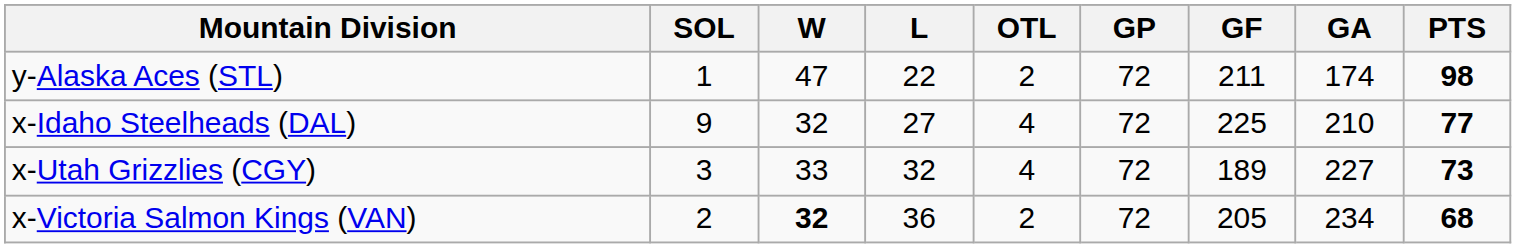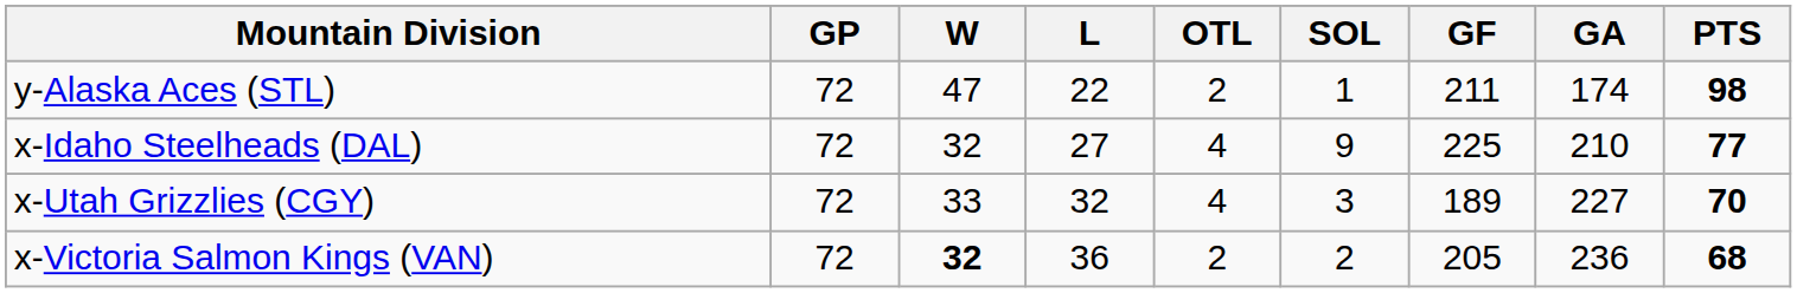 <table class="wikitable" style="text-align:center">
 <tr>
 <th bgcolor="#DDDDFF" width="30%">Mountain Division</th>
-<th bgcolor="#DDDDFF" width="5%">SOL</th>
+<th bgcolor="#DDDDFF" width="5%">GP</th>
 <th bgcolor="#DDDDFF" width="5%">W</th>
 <th bgcolor="#DDDDFF" width="5%">L</th>
 <th bgcolor="#DDDDFF" width="5%">OTL</th>
-<th bgcolor="#DDDDFF" width="5%">GP</th>
+<th bgcolor="#DDDDFF" width="5%">SOL</th>
 <th bgcolor="#DDDDFF" width="5%">GF</th>
 <th bgcolor="#DDDDFF" width="5%">GA</th>
 <th bgcolor="#DDDDFF" width="5%">PTS</th>
 </tr>
 <tr align=center>
 <td align=left>y-<a href='#'>Alaska Aces</a> (<a href='#'>STL</a>)</td>
-<td>1</td>
+<td>72</td>
 <td>47</td>
 <td>22</td>
 <td>2</td>
-<td>72</td>
+<td>1</td>
 <td>211</td>
 <td>174</td>
 <td><strong>98</strong></td>
 </tr>
 <tr align=center>
 <td align=left>x-<a href='#'>Idaho Steelheads</a> (<a href='#'>DAL</a>)</td>
-<td>9</td>
+<td>72</td>
 <td>32</td>
 <td>27</td>
 <td>4</td>
-<td>72</td>
+<td>9</td>
 <td>225</td>
 <td>210</td>
 <td><strong>77</strong></td>
 </tr>
 <tr align=center>
 <td align=left>x-<a href='#'>Utah Grizzlies</a> (<a href='#'>CGY</a>)</td>
-<td>3</td>
+<td>72</td>
 <td>33</td>
 <td>32</td>
 <td>4</td>
-<td>72</td>
+<td>3</td>
 <td>189</td>
 <td>227</td>
-<td><strong>73</strong></td>
+<td><strong>70</strong></td>
 </tr>
 <tr align=center>
 <td align=left>x-<a href='#'>Victoria Salmon Kings</a> (<a href='#'>VAN</a>)</td>
-<td>2</td>
+<td>72</td>
 <td><strong>32</strong></td>
 <td>36</td>
 <td>2</td>
-<td>72</td>
+<td>2</td>
 <td>205</td>
-<td>234</td>
+<td>236</td>
 <td><strong>68</strong></td>
 </tr>
 </table>
